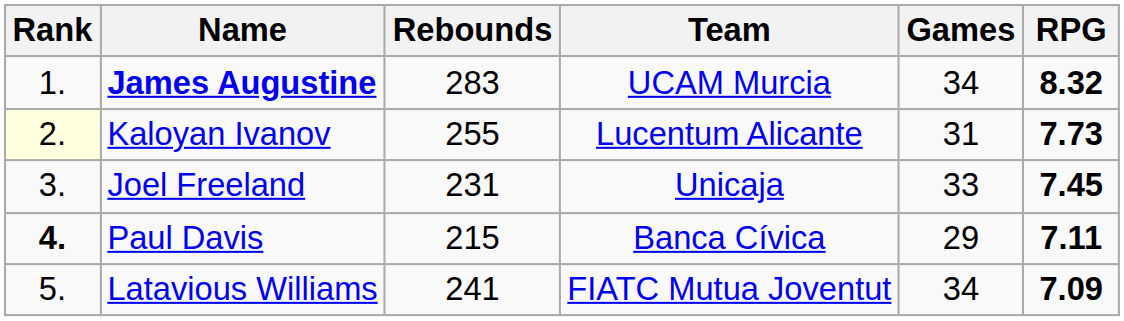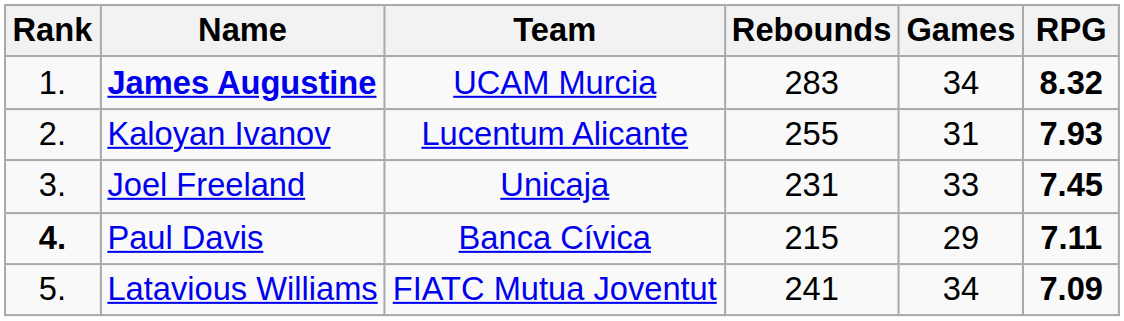 <table class="wikitable" style="text-align: center;">
 <tr>
 <th>Rank</th>
 <th>Name</th>
+<th>Team</th>
 <th>Rebounds</th>
-<th>Team</th>
 <th>Games</th>
 <th width=40>RPG</th>
 </tr>
 <tr>
 <td>1.</td>
 <td align="left"> <strong><a href='#'>James Augustine</a></strong></td>
+<td><a href='#'>UCAM Murcia</a></td>
 <td>283</td>
-<td><a href='#'>UCAM Murcia</a></td>
 <td>34</td>
 <td><strong>8.32</strong></td>
 </tr>
 <tr>
-<td style="background: lightyellow;">2.</td>
+<td>2.</td>
 <td align="left"> <a href='#'>Kaloyan Ivanov</a></td>
+<td><a href='#'>Lucentum Alicante</a></td>
 <td>255</td>
-<td><a href='#'>Lucentum Alicante</a></td>
 <td>31</td>
-<td><strong>7.73</strong></td>
+<td><strong>7.93</strong></td>
 </tr>
 <tr>
 <td>3.</td>
 <td align="left"> <a href='#'>Joel Freeland</a></td>
+<td><a href='#'>Unicaja</a></td>
 <td>231</td>
-<td><a href='#'>Unicaja</a></td>
 <td>33</td>
 <td><strong>7.45</strong></td>
 </tr>
 <tr>
 <td><strong>4.</strong></td>
 <td align="left"> <a href='#'>Paul Davis</a></td>
+<td><a href='#'>Banca Cívica</a></td>
 <td>215</td>
-<td><a href='#'>Banca Cívica</a></td>
 <td>29</td>
 <td><strong>7.11</strong></td>
 </tr>
 <tr>
 <td>5.</td>
 <td align="left"> <a href='#'>Latavious Williams</a></td>
+<td><a href='#'>FIATC Mutua Joventut</a></td>
 <td>241</td>
-<td><a href='#'>FIATC Mutua Joventut</a></td>
 <td>34</td>
 <td><strong>7.09</strong></td>
 </tr>
 </table>
